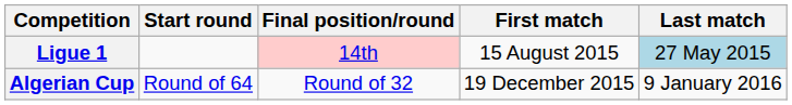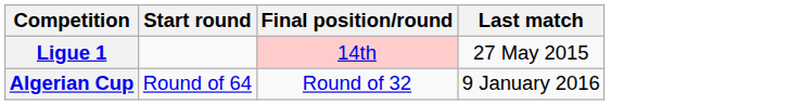 <table class="wikitable plainrowheaders" style="text-align:center;">
 <tr>
 <th scope=col>Competition</th>
 <th scope=col>Start round</th>
 <th scope=col>Final position/round</th>
-<th scope=col>First match</th>
 <th scope=col>Last match</th>
 </tr>
 <tr>
 <th scope=row align=left><a href='#'>Ligue 1</a></th>
 <td></td>
 <td style="background:#FFCCCC;"><a href='#'>14th</a></td>
-<td>15 August 2015</td>
-<td style="background: lightblue;">27 May 2015</td>
+<td>27 May 2015</td>
 </tr>
 <tr>
 <th scope=row align=left><a href='#'>Algerian Cup</a></th>
 <td><a href='#'>Round of 64</a></td>
 <td><a href='#'>Round of 32</a></td>
-<td>19 December 2015</td>
 <td>9 January 2016</td>
 </tr>
 </table>
